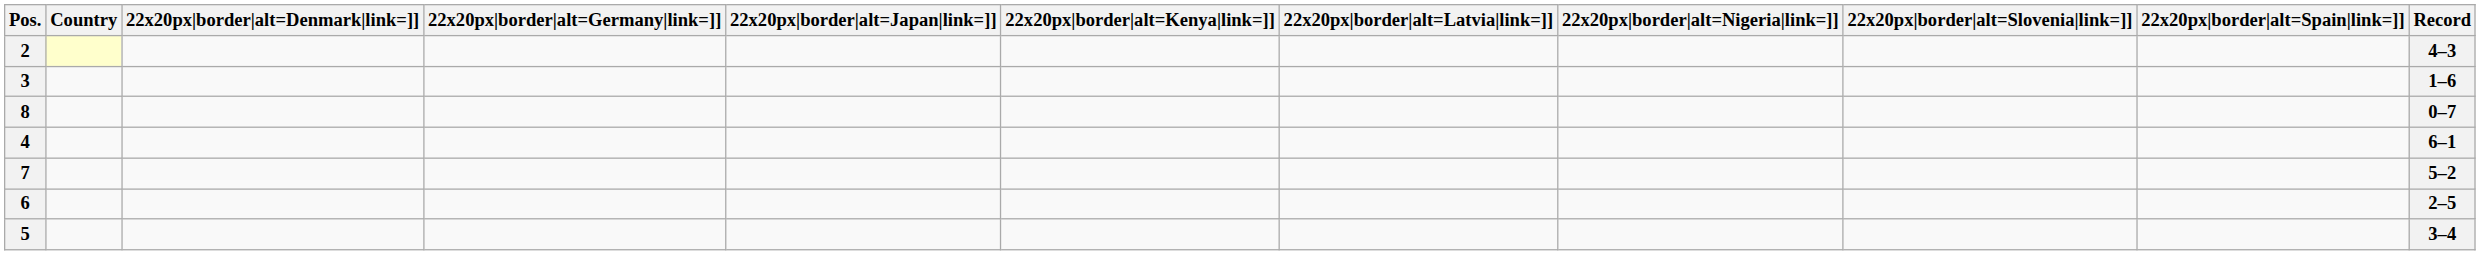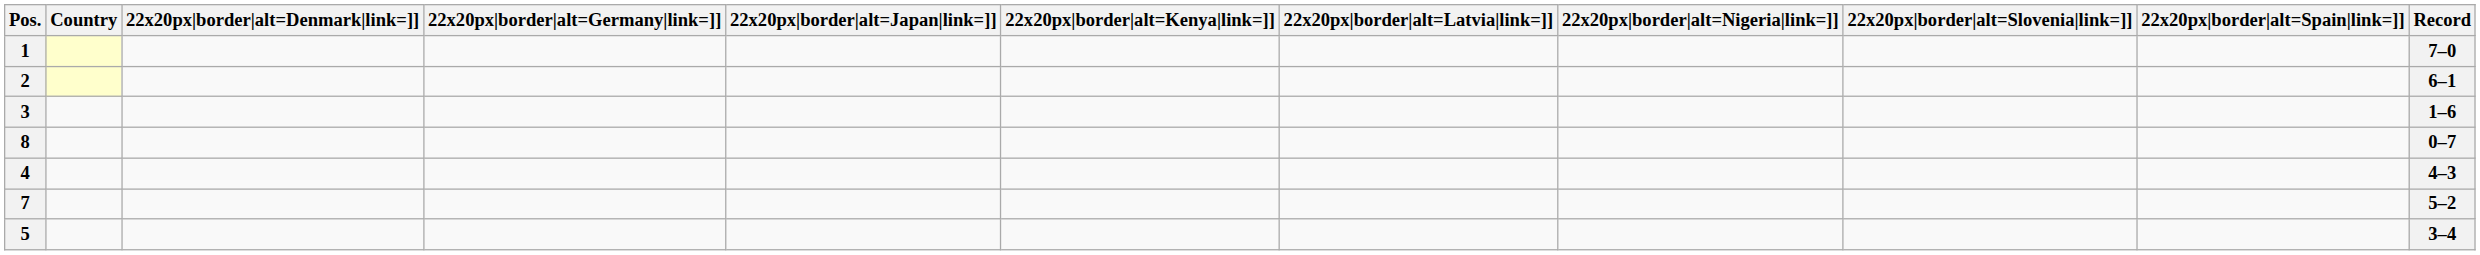 <table class="wikitable sortable nowrap" style="text-align:center; font-size:0.9em;">
 <tr>
 <th>Pos.</th>
 <th>Country</th>
 <th [[Image:>22x20px|border|alt=Denmark|link=]]</th>
 <th [[Image:>22x20px|border|alt=Germany|link=]]</th>
 <th [[Image:>22x20px|border|alt=Japan|link=]]</th>
 <th [[Image:>22x20px|border|alt=Kenya|link=]]</th>
 <th [[Image:>22x20px|border|alt=Latvia|link=]]</th>
 <th [[Image:>22x20px|border|alt=Nigeria|link=]]</th>
 <th [[Image:>22x20px|border|alt=Slovenia|link=]]</th>
 <th [[Image:>22x20px|border|alt=Spain|link=]]</th>
 <th>Record</th>
 </tr>
 <tr>
+<th>1</th>
+<td style="text-align:left; background:#ffffcc;"></td>
+<td></td>
+<td></td>
+<td></td>
+<td></td>
+<td></td>
+<td></td>
+<td></td>
+<td></td>
+<th>7–0</th>
+</tr>
+<tr>
 <th>2</th>
 <td style="text-align:left; background:#ffffcc;"></td>
 <td></td>
 <td></td>
 <td></td>
 <td></td>
 <td></td>
 <td></td>
 <td></td>
 <td></td>
-<th>4–3</th>
+<th>6–1</th>
 </tr>
 <tr>
 <th>3</th>
 <td style="text-align:left;"></td>
 <td></td>
 <td></td>
 <td></td>
 <td></td>
 <td></td>
 <td></td>
 <td></td>
 <td></td>
 <th>1–6</th>
 </tr>
 <tr>
 <th>8</th>
 <td style="text-align:left;"></td>
 <td></td>
 <td></td>
 <td></td>
 <td></td>
 <td></td>
 <td></td>
 <td></td>
 <td></td>
 <th>0–7</th>
 </tr>
 <tr>
 <th>4</th>
 <td style="text-align:left;"></td>
 <td></td>
 <td></td>
 <td></td>
 <td></td>
 <td></td>
 <td></td>
 <td></td>
 <td></td>
-<th>6–1</th>
+<th>4–3</th>
 </tr>
 <tr>
 <th>7</th>
 <td style="text-align:left;"></td>
 <td></td>
 <td></td>
 <td></td>
 <td></td>
 <td></td>
 <td></td>
 <td></td>
 <td></td>
 <th>5–2</th>
 </tr>
 <tr>
-<th>6</th>
-<td style="text-align:left;"></td>
-<td></td>
-<td></td>
-<td></td>
-<td></td>
-<td></td>
-<td></td>
-<td></td>
-<td></td>
-<th>2–5</th>
-</tr>
-<tr>
 <th>5</th>
 <td style="text-align:left;"></td>
 <td></td>
 <td></td>
 <td></td>
 <td></td>
 <td></td>
 <td></td>
 <td></td>
 <td></td>
 <th>3–4</th>
 </tr>
 </table>
